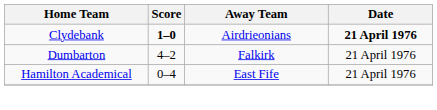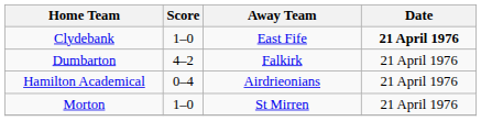 <table class="wikitable" style="text-align:center;">
 <tr>
 <th width=175>Home Team</th>
 <th width=20>Score</th>
 <th width=175>Away Team</th>
 <th width= 125>Date</th>
 </tr>
 <tr>
 <td><a href='#'>Clydebank</a></td>
-<td><strong>1–0</strong></td>
-<td><a href='#'>Airdrieonians</a></td>
+<td>1–0</td>
+<td><a href='#'>East Fife</a></td>
 <td><strong>21 April 1976</strong></td>
 </tr>
 <tr>
 <td><a href='#'>Dumbarton</a></td>
 <td>4–2</td>
 <td><a href='#'>Falkirk</a></td>
 <td>21 April 1976</td>
 </tr>
 <tr>
 <td><a href='#'>Hamilton Academical</a></td>
 <td>0–4</td>
-<td><a href='#'>East Fife</a></td>
+<td><a href='#'>Airdrieonians</a></td>
+<td>21 April 1976</td>
+</tr>
+<tr>
+<td><a href='#'>Morton</a></td>
+<td>1–0</td>
+<td><a href='#'>St Mirren</a></td>
 <td>21 April 1976</td>
 </tr>
 <tr>
 </tr>
 </table>
